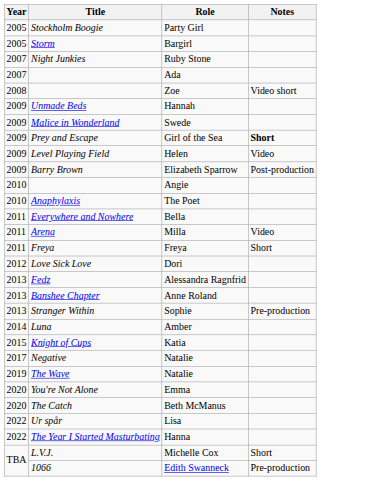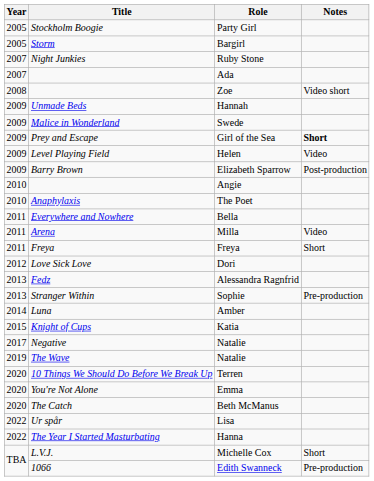 <table class="wikitable sortable">
 <tr>
 <th>Year</th>
 <th>Title</th>
 <th>Role</th>
 <th class="unsortable">Notes</th>
 </tr>
 <tr>
 <td>2005</td>
 <td><em>Stockholm Boogie</em></td>
 <td>Party Girl</td>
 <td></td>
 </tr>
 <tr>
 <td>2005</td>
 <td><em><a href='#'>Storm</a></em></td>
 <td>Bargirl</td>
 <td></td>
 </tr>
 <tr>
 <td>2007</td>
 <td><em>Night Junkies</em></td>
 <td>Ruby Stone</td>
 <td></td>
 </tr>
 <tr>
 <td>2007</td>
 <td><em></em></td>
 <td>Ada</td>
 <td></td>
 </tr>
 <tr>
 <td>2008</td>
 <td><em></em></td>
 <td>Zoe</td>
 <td>Video short</td>
 </tr>
 <tr>
 <td>2009</td>
 <td><em><a href='#'>Unmade Beds</a></em></td>
 <td>Hannah</td>
 <td></td>
 </tr>
 <tr>
 <td>2009</td>
 <td><em><a href='#'>Malice in Wonderland</a></em></td>
 <td>Swede</td>
 <td></td>
 </tr>
 <tr>
 <td>2009</td>
 <td><em>Prey and Escape</em></td>
 <td>Girl of the Sea</td>
 <td><strong>Short</strong></td>
 </tr>
 <tr>
 <td>2009</td>
 <td><em>Level Playing Field</em></td>
 <td>Helen</td>
 <td>Video</td>
 </tr>
 <tr>
 <td>2009</td>
 <td><em>Barry Brown</em></td>
 <td>Elizabeth Sparrow</td>
 <td>Post-production</td>
 </tr>
 <tr>
 <td>2010</td>
 <td><em></em></td>
 <td>Angie</td>
 <td></td>
 </tr>
 <tr>
 <td>2010</td>
 <td><em><a href='#'>Anaphylaxis</a></em></td>
 <td>The Poet</td>
 <td></td>
 </tr>
 <tr>
 <td>2011</td>
 <td><em><a href='#'>Everywhere and Nowhere</a></em></td>
 <td>Bella</td>
 <td></td>
 </tr>
 <tr>
 <td>2011</td>
 <td><em><a href='#'>Arena</a></em></td>
 <td>Milla</td>
 <td>Video</td>
 </tr>
 <tr>
 <td>2011</td>
 <td><em>Freya</em></td>
 <td>Freya</td>
 <td>Short</td>
 </tr>
 <tr>
 <td>2012</td>
 <td><em>Love Sick Love</em></td>
 <td>Dori</td>
 <td></td>
 </tr>
 <tr>
 <td>2013</td>
 <td><em><a href='#'>Fedz</a></em></td>
 <td>Alessandra Ragnfrid</td>
 <td></td>
 </tr>
 <tr>
 <td>2013</td>
-<td><em><a href='#'>Banshee Chapter</a></em></td>
-<td>Anne Roland</td>
-<td></td>
-</tr>
-<tr>
-<td>2013</td>
 <td><em>Stranger Within</em></td>
 <td>Sophie</td>
 <td>Pre-production</td>
 </tr>
 <tr>
 <td>2014</td>
 <td><em>Luna</em></td>
 <td>Amber</td>
 <td></td>
 </tr>
 <tr>
 <td>2015</td>
 <td><em><a href='#'>Knight of Cups</a></em></td>
 <td>Katia</td>
 <td></td>
 </tr>
 <tr>
 <td>2017</td>
 <td><em>Negative</em></td>
 <td>Natalie</td>
 <td></td>
 </tr>
 <tr>
 <td>2019</td>
 <td><em><a href='#'>The Wave</a></em></td>
 <td>Natalie</td>
+<td></td>
+</tr>
+<tr>
+<td>2020</td>
+<td><em><a href='#'>10 Things We Should Do Before We Break Up</a></em></td>
+<td>Terren</td>
 <td></td>
 </tr>
 <tr>
 <td>2020</td>
 <td><em>You're Not Alone</em></td>
 <td>Emma</td>
 <td></td>
 </tr>
 <tr>
 <td>2020</td>
 <td><em>The Catch</em></td>
 <td>Beth McManus</td>
 <td></td>
 </tr>
 <tr>
 <td>2022</td>
 <td><em>Ur spår</em></td>
 <td>Lisa</td>
 <td></td>
 </tr>
 <tr>
 <td>2022</td>
 <td><em><a href='#'>The Year I Started Masturbating</a></em></td>
 <td>Hanna</td>
 <td></td>
 </tr>
 <tr>
 <td rowspan="2">TBA</td>
 <td><em>L.V.J.</em></td>
 <td>Michelle Cox</td>
 <td>Short</td>
 </tr>
 <tr>
 <td><em>1066</em></td>
 <td><a href='#'>Edith Swanneck</a></td>
 <td>Pre-production</td>
 </tr>
 </table>
